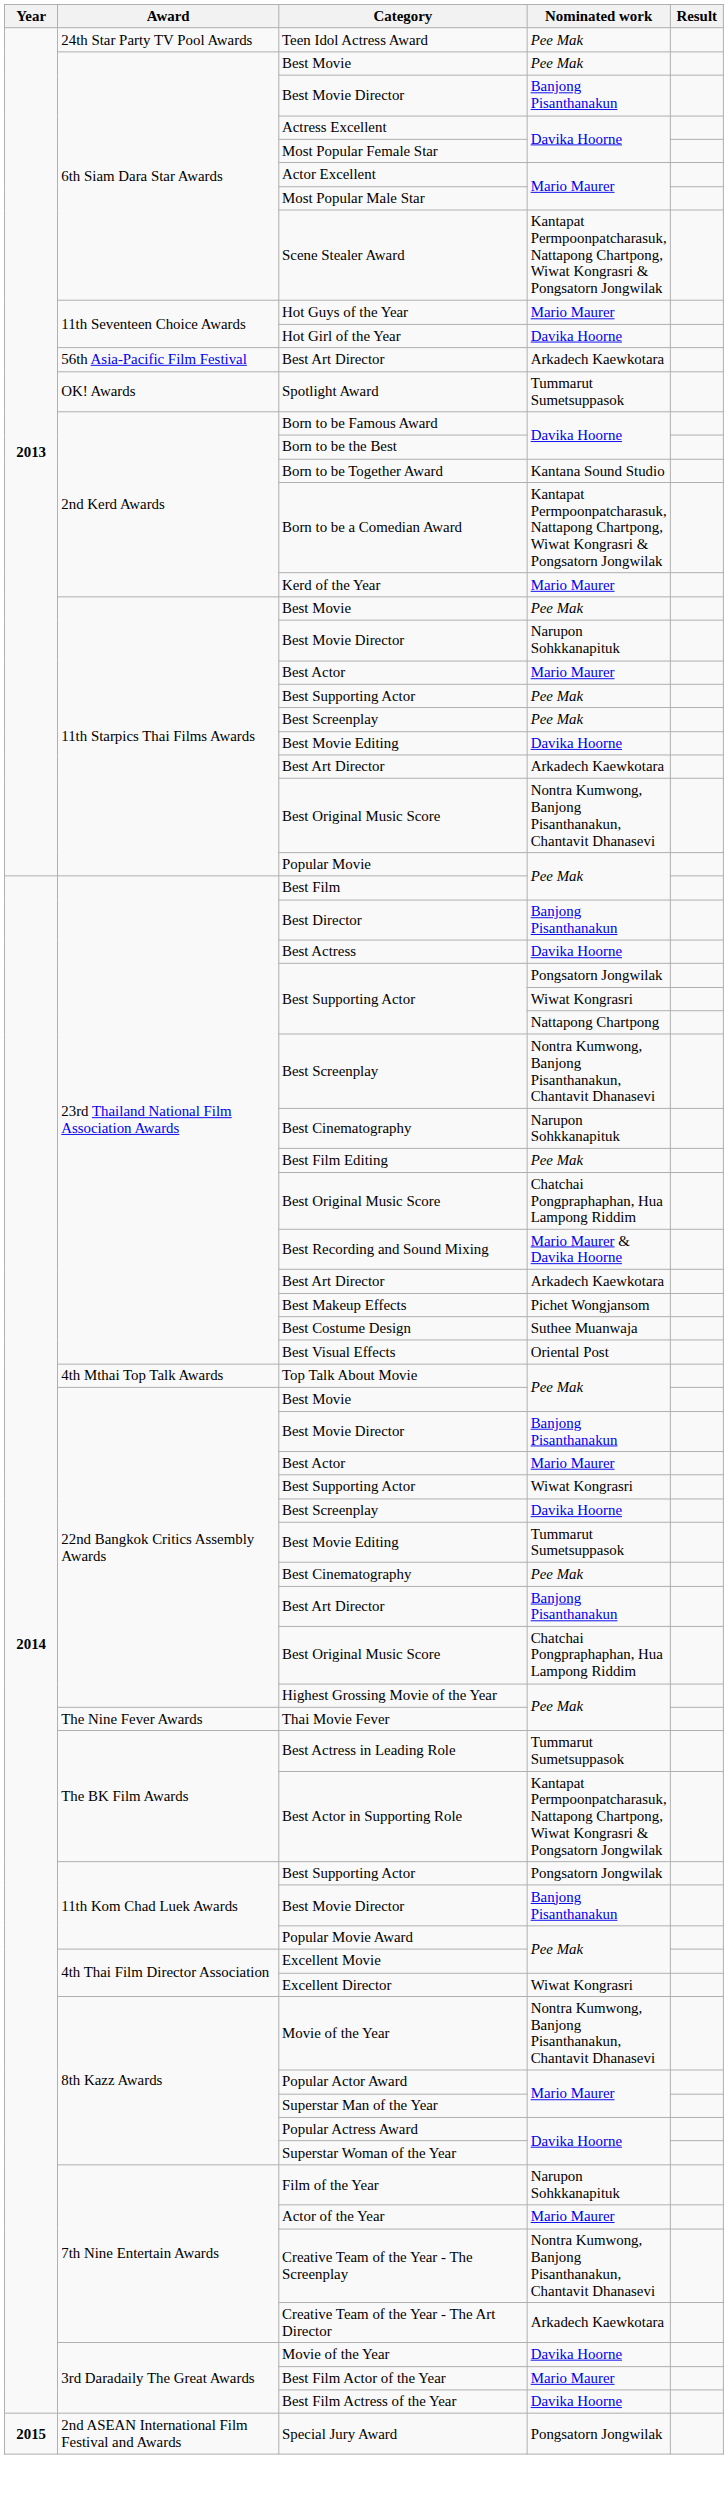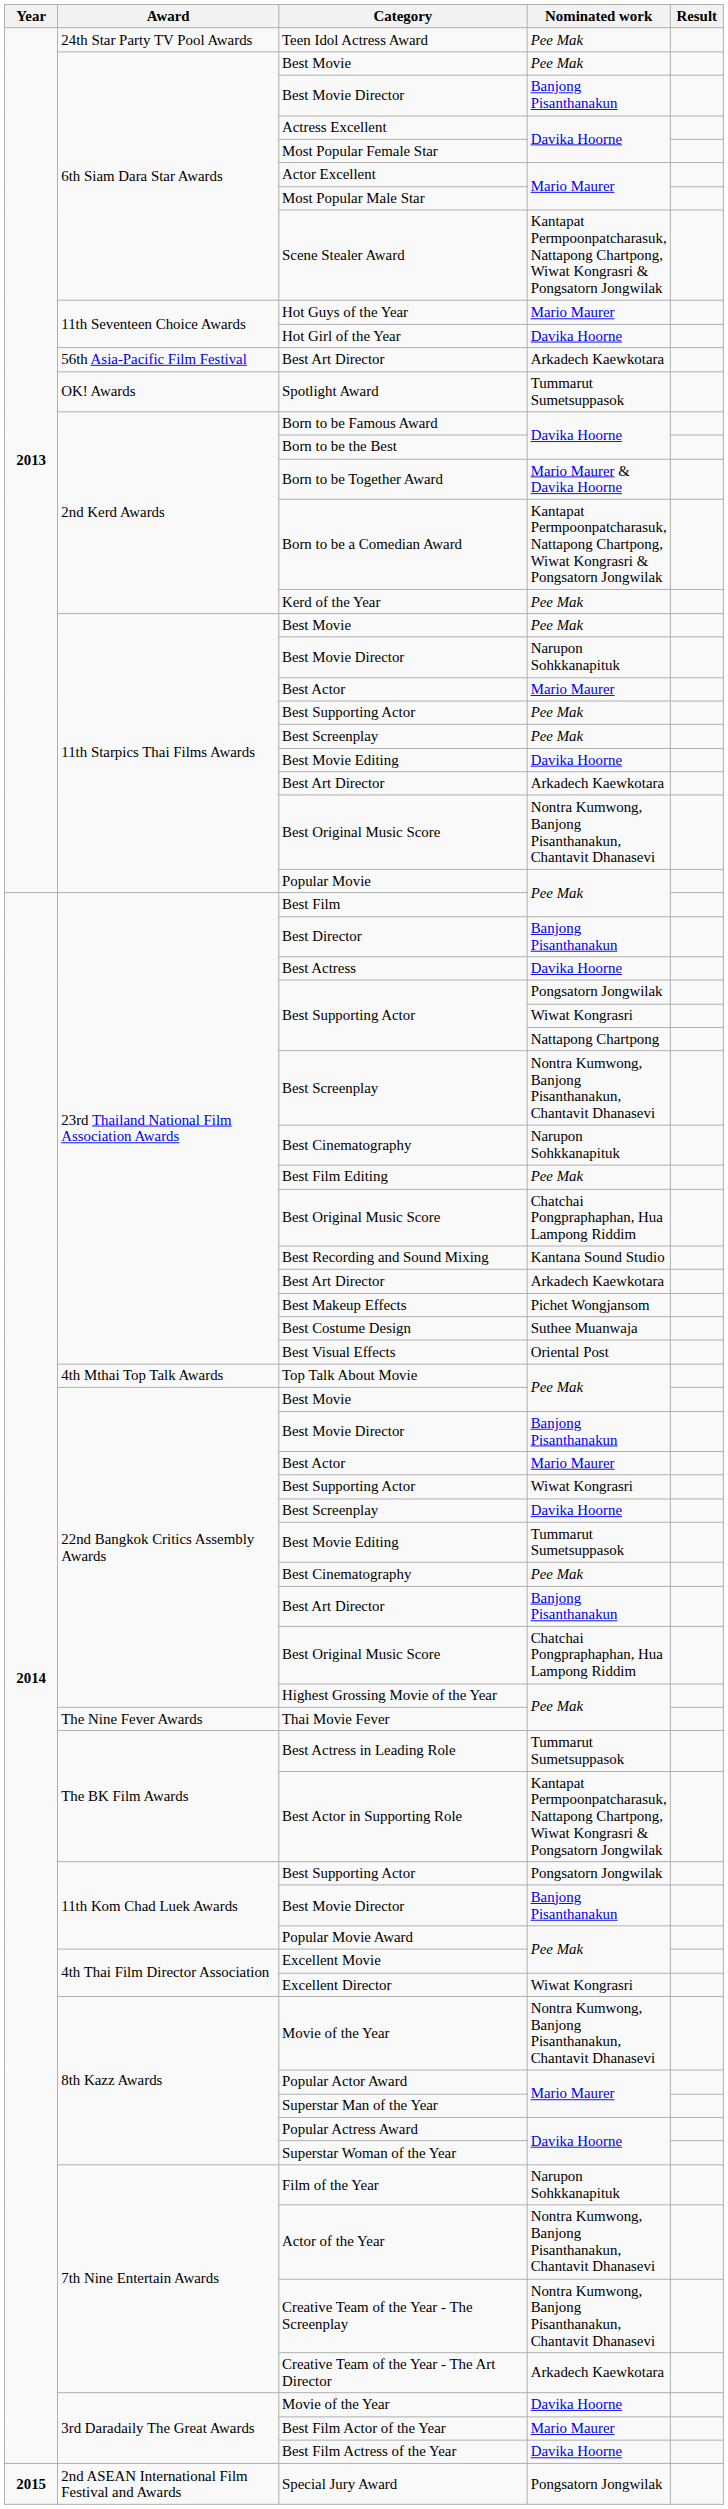 <table class="wikitable">
 <tr>
 <th style="width:50px;">Year</th>
 <th style="width:230px;">Award</th>
 <th style="width:260px;">Category</th>
 <th style="width:130px;">Nominated work</th>
 <th style="width:50px;">Result</th>
 </tr>
 <tr>
 <td rowspan="26" style="text-align:center"><strong>2013</strong></td>
 <td>24th Star Party TV Pool Awards</td>
 <td>Teen Idol Actress Award</td>
 <td><em>Pee Mak</em></td>
 <td></td>
 </tr>
 <tr>
 <td rowspan="7">6th Siam Dara Star Awards</td>
 <td>Best Movie</td>
 <td><em>Pee Mak</em></td>
 <td></td>
 </tr>
 <tr>
 <td>Best Movie Director</td>
 <td><a href='#'>Banjong Pisanthanakun</a></td>
 <td></td>
 </tr>
 <tr>
 <td>Actress Excellent</td>
 <td rowspan="2"><a href='#'>Davika Hoorne</a></td>
 <td></td>
 </tr>
 <tr>
 <td>Most Popular Female Star</td>
 <td></td>
 </tr>
 <tr>
 <td>Actor Excellent</td>
 <td rowspan="2"><a href='#'>Mario Maurer</a></td>
 <td></td>
 </tr>
 <tr>
 <td>Most Popular Male Star</td>
 <td></td>
 </tr>
 <tr>
 <td>Scene Stealer Award</td>
 <td>Kantapat Permpoonpatcharasuk, Nattapong Chartpong, Wiwat Kongrasri & Pongsatorn Jongwilak</td>
 <td></td>
 </tr>
 <tr>
 <td rowspan="2">11th Seventeen Choice Awards</td>
 <td>Hot Guys of the Year</td>
 <td><a href='#'>Mario Maurer</a></td>
 <td></td>
 </tr>
 <tr>
 <td>Hot Girl of the Year</td>
 <td><a href='#'>Davika Hoorne</a></td>
 <td></td>
 </tr>
 <tr>
 <td>56th <a href='#'>Asia-Pacific Film Festival</a></td>
 <td>Best Art Director</td>
 <td>Arkadech Kaewkotara</td>
 <td></td>
 </tr>
 <tr>
 <td>OK! Awards</td>
 <td>Spotlight Award</td>
 <td>Tummarut Sumetsuppasok</td>
 <td></td>
 </tr>
 <tr>
 <td rowspan="5">2nd Kerd Awards</td>
 <td>Born to be Famous Award</td>
 <td rowspan="2"><a href='#'>Davika Hoorne</a></td>
 <td></td>
 </tr>
 <tr>
 <td>Born to be the Best</td>
 <td></td>
 </tr>
 <tr>
 <td>Born to be Together Award</td>
-<td>Kantana Sound Studio</td>
+<td><a href='#'>Mario Maurer</a> & <a href='#'>Davika Hoorne</a></td>
 <td></td>
 </tr>
 <tr>
 <td>Born to be a Comedian Award</td>
 <td>Kantapat Permpoonpatcharasuk, Nattapong Chartpong, Wiwat Kongrasri & Pongsatorn Jongwilak</td>
 <td></td>
 </tr>
 <tr>
 <td>Kerd of the Year</td>
-<td><a href='#'>Mario Maurer</a></td>
+<td><em>Pee Mak</em></td>
 <td></td>
 </tr>
 <tr>
 <td rowspan="9">11th Starpics Thai Films Awards</td>
 <td>Best Movie</td>
 <td><em>Pee Mak</em></td>
 <td></td>
 </tr>
 <tr>
 <td>Best Movie Director</td>
 <td>Narupon Sohkkanapituk</td>
 <td></td>
 </tr>
 <tr>
 <td>Best Actor</td>
 <td><a href='#'>Mario Maurer</a></td>
 <td></td>
 </tr>
 <tr>
 <td>Best Supporting Actor</td>
 <td><em>Pee Mak</em></td>
 <td></td>
 </tr>
 <tr>
 <td>Best Screenplay</td>
 <td><em>Pee Mak</em></td>
 <td></td>
 </tr>
 <tr>
 <td>Best Movie Editing</td>
 <td><a href='#'>Davika Hoorne</a></td>
 <td></td>
 </tr>
 <tr>
 <td>Best Art Director</td>
 <td>Arkadech Kaewkotara</td>
 <td></td>
 </tr>
 <tr>
 <td>Best Original Music Score</td>
 <td>Nontra Kumwong, Banjong Pisanthanakun, Chantavit Dhanasevi</td>
 <td></td>
 </tr>
 <tr>
 <td>Popular Movie</td>
 <td rowspan="2"><em>Pee Mak</em></td>
 <td></td>
 </tr>
 <tr>
 <td rowspan="46" style="text-align:center"><strong>2014</strong></td>
 <td rowspan="15">23rd <a href='#'>Thailand National Film Association Awards</a></td>
 <td>Best Film</td>
 <td></td>
 </tr>
 <tr>
 <td>Best Director</td>
 <td><a href='#'>Banjong Pisanthanakun</a></td>
 <td></td>
 </tr>
 <tr>
 <td>Best Actress</td>
 <td><a href='#'>Davika Hoorne</a></td>
 <td></td>
 </tr>
 <tr>
 <td rowspan="3">Best Supporting Actor</td>
 <td>Pongsatorn Jongwilak</td>
 <td></td>
 </tr>
 <tr>
 <td>Wiwat Kongrasri</td>
 <td></td>
 </tr>
 <tr>
 <td>Nattapong Chartpong</td>
 <td></td>
 </tr>
 <tr>
 <td>Best Screenplay</td>
 <td>Nontra Kumwong, Banjong Pisanthanakun, Chantavit Dhanasevi</td>
 <td></td>
 </tr>
 <tr>
 <td>Best Cinematography</td>
 <td>Narupon Sohkkanapituk</td>
 <td></td>
 </tr>
 <tr>
 <td>Best Film Editing</td>
 <td><em>Pee Mak</em></td>
 <td></td>
 </tr>
 <tr>
 <td>Best Original Music Score</td>
 <td>Chatchai Pongpraphaphan, Hua Lampong Riddim</td>
 <td></td>
 </tr>
 <tr>
 <td>Best Recording and Sound Mixing</td>
-<td><a href='#'>Mario Maurer</a> & <a href='#'>Davika Hoorne</a></td>
+<td>Kantana Sound Studio</td>
 <td></td>
 </tr>
 <tr>
 <td>Best Art Director</td>
 <td>Arkadech Kaewkotara</td>
 <td></td>
 </tr>
 <tr>
 <td>Best Makeup Effects</td>
 <td>Pichet Wongjansom</td>
 <td></td>
 </tr>
 <tr>
 <td>Best Costume Design</td>
 <td>Suthee Muanwaja</td>
 <td></td>
 </tr>
 <tr>
 <td>Best Visual Effects</td>
 <td>Oriental Post</td>
 <td></td>
 </tr>
 <tr>
 <td>4th Mthai Top Talk Awards</td>
 <td>Top Talk About Movie</td>
 <td rowspan="2"><em>Pee Mak</em></td>
 <td></td>
 </tr>
 <tr>
 <td rowspan="10">22nd Bangkok Critics Assembly Awards</td>
 <td>Best Movie</td>
 <td></td>
 </tr>
 <tr>
 <td>Best Movie Director</td>
 <td><a href='#'>Banjong Pisanthanakun</a></td>
 <td></td>
 </tr>
 <tr>
 <td>Best Actor</td>
 <td><a href='#'>Mario Maurer</a></td>
 <td></td>
 </tr>
 <tr>
 <td>Best Supporting Actor</td>
 <td>Wiwat Kongrasri</td>
 <td></td>
 </tr>
 <tr>
 <td>Best Screenplay</td>
 <td><a href='#'>Davika Hoorne</a></td>
 <td></td>
 </tr>
 <tr>
 <td>Best Movie Editing</td>
 <td>Tummarut Sumetsuppasok</td>
 <td></td>
 </tr>
 <tr>
 <td>Best Cinematography</td>
 <td><em>Pee Mak</em></td>
 <td></td>
 </tr>
 <tr>
 <td>Best Art Director</td>
 <td><a href='#'>Banjong Pisanthanakun</a></td>
 <td></td>
 </tr>
 <tr>
 <td>Best Original Music Score</td>
 <td>Chatchai Pongpraphaphan, Hua Lampong Riddim</td>
 <td></td>
 </tr>
 <tr>
 <td>Highest Grossing Movie of the Year</td>
 <td rowspan="2"><em>Pee Mak</em></td>
 <td></td>
 </tr>
 <tr>
 <td>The Nine Fever Awards</td>
 <td>Thai Movie Fever</td>
 <td></td>
 </tr>
 <tr>
 <td rowspan="2">The BK Film Awards</td>
 <td>Best Actress in Leading Role</td>
 <td>Tummarut Sumetsuppasok</td>
 <td></td>
 </tr>
 <tr>
 <td>Best Actor in Supporting Role</td>
 <td>Kantapat Permpoonpatcharasuk, Nattapong Chartpong, Wiwat Kongrasri & Pongsatorn Jongwilak</td>
 <td></td>
 </tr>
 <tr>
 <td rowspan="3">11th Kom Chad Luek Awards</td>
 <td>Best Supporting Actor</td>
 <td>Pongsatorn Jongwilak</td>
 <td></td>
 </tr>
 <tr>
 <td>Best Movie Director</td>
 <td><a href='#'>Banjong Pisanthanakun</a></td>
 <td></td>
 </tr>
 <tr>
 <td>Popular Movie Award</td>
 <td rowspan="2"><em>Pee Mak</em></td>
 <td></td>
 </tr>
 <tr>
 <td rowspan="2">4th Thai Film Director Association</td>
 <td>Excellent Movie</td>
 <td></td>
 </tr>
 <tr>
 <td>Excellent Director</td>
 <td>Wiwat Kongrasri</td>
 <td></td>
 </tr>
 <tr>
 <td rowspan="5">8th Kazz Awards</td>
 <td>Movie of the Year</td>
 <td>Nontra Kumwong, Banjong Pisanthanakun, Chantavit Dhanasevi</td>
 <td></td>
 </tr>
 <tr>
 <td>Popular Actor Award</td>
 <td rowspan="2"><a href='#'>Mario Maurer</a></td>
 <td></td>
 </tr>
 <tr>
 <td>Superstar Man of the Year</td>
 <td></td>
 </tr>
 <tr>
 <td>Popular Actress Award</td>
 <td rowspan="2"><a href='#'>Davika Hoorne</a></td>
 <td></td>
 </tr>
 <tr>
 <td>Superstar Woman of the Year</td>
 <td></td>
 </tr>
 <tr>
 <td rowspan="4">7th Nine Entertain Awards</td>
 <td>Film of the Year</td>
 <td>Narupon Sohkkanapituk</td>
 <td></td>
 </tr>
 <tr>
 <td>Actor of the Year</td>
-<td><a href='#'>Mario Maurer</a></td>
+<td>Nontra Kumwong, Banjong Pisanthanakun, Chantavit Dhanasevi</td>
 <td></td>
 </tr>
 <tr>
 <td>Creative Team of the Year - The Screenplay</td>
 <td>Nontra Kumwong, Banjong Pisanthanakun, Chantavit Dhanasevi</td>
 <td></td>
 </tr>
 <tr>
 <td>Creative Team of the Year - The Art Director</td>
 <td>Arkadech Kaewkotara</td>
 <td></td>
 </tr>
 <tr>
 <td rowspan="3">3rd Daradaily The Great Awards</td>
 <td>Movie of the Year</td>
 <td><a href='#'>Davika Hoorne</a></td>
 <td></td>
 </tr>
 <tr>
 <td>Best Film Actor of the Year</td>
 <td><a href='#'>Mario Maurer</a></td>
 <td></td>
 </tr>
 <tr>
 <td>Best Film Actress of the Year</td>
 <td><a href='#'>Davika Hoorne</a></td>
 <td></td>
 </tr>
 <tr>
 <td rowspan="1" style="text-align:center"><strong>2015</strong></td>
 <td>2nd ASEAN International Film Festival and Awards</td>
 <td>Special Jury Award</td>
 <td>Pongsatorn Jongwilak</td>
 <td></td>
 </tr>
 </table>
